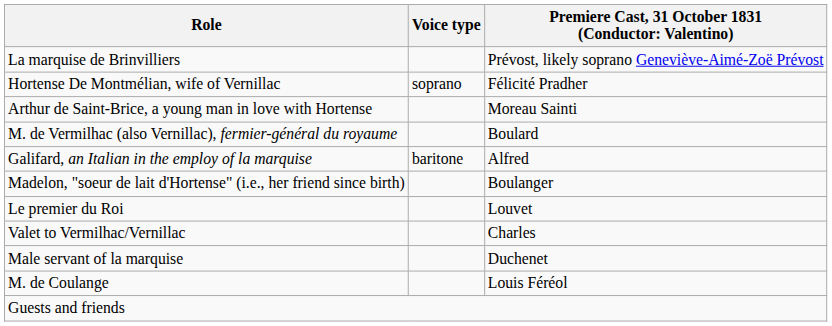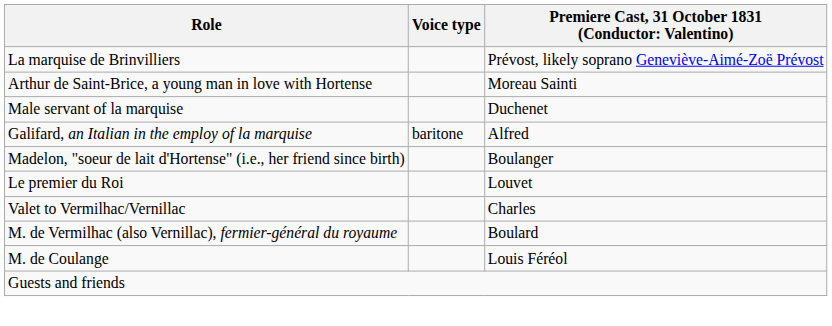 <table class="wikitable">
 <tr>
 <th>Role</th>
 <th>Voice type</th>
 <th>Premiere Cast, 31 October 1831<br>(Conductor: Valentino)</th>
 </tr>
 <tr>
 <td>La marquise de Brinvilliers</td>
 <td></td>
 <td>Prévost, likely soprano <a href='#'>Geneviève-Aimé-Zoë Prévost</a></td>
 </tr>
 <tr>
-<td>Hortense De Montmélian, wife of Vernillac</td>
-<td>soprano</td>
-<td>Félicité Pradher</td>
-</tr>
-<tr>
 <td>Arthur de Saint-Brice, a young man in love with Hortense</td>
 <td></td>
 <td>Moreau Sainti</td>
 </tr>
 <tr>
-<td>M. de Vermilhac (also Vernillac), <em>fermier-général du royaume</em></td>
+<td>Male servant of la marquise</td>
 <td></td>
-<td>Boulard</td>
+<td>Duchenet</td>
 </tr>
 <tr>
 <td>Galifard, <em>an Italian in the employ of la marquise</em></td>
 <td>baritone</td>
 <td>Alfred</td>
 </tr>
 <tr>
 <td>Madelon, "soeur de lait d'Hortense" (i.e., her friend since birth)</td>
 <td></td>
 <td>Boulanger</td>
 </tr>
 <tr>
 <td>Le premier du Roi</td>
 <td></td>
 <td>Louvet</td>
 </tr>
 <tr>
 <td>Valet to Vermilhac/Vernillac</td>
 <td></td>
 <td>Charles</td>
 </tr>
 <tr>
-<td>Male servant of la marquise</td>
+<td>M. de Vermilhac (also Vernillac), <em>fermier-général du royaume</em></td>
 <td></td>
-<td>Duchenet</td>
+<td>Boulard</td>
 </tr>
 <tr>
 <td>M. de Coulange</td>
 <td></td>
 <td>Louis Féréol</td>
 </tr>
 <tr>
 <td colspan="3">Guests and friends</td>
 </tr>
 </table>
